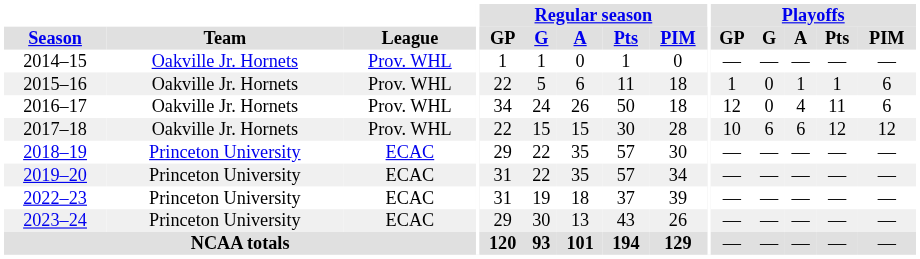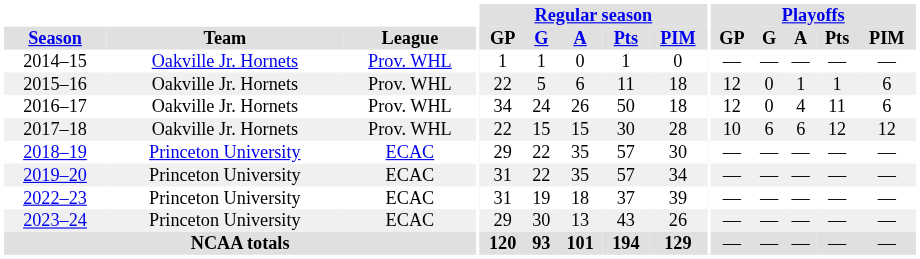 <table border="0" cellpadding="1" cellspacing="0" style="text-align:center; width:50em">
 <tr bgcolor="#e0e0e0">
 <th colspan="3" bgcolor="#ffffff"></th>
 <th rowspan="92" bgcolor="#ffffff"></th>
 <th colspan="5"><a href='#'>Regular season</a></th>
 <th rowspan="92" bgcolor="#ffffff"></th>
 <th colspan="5"><a href='#'>Playoffs</a></th>
 </tr>
 <tr bgcolor="#e0e0e0">
 <th><a href='#'>Season</a></th>
 <th>Team</th>
 <th>League</th>
 <th>GP</th>
 <th><a href='#'>G</a></th>
 <th><a href='#'>A</a></th>
 <th><a href='#'>Pts</a></th>
 <th><a href='#'>PIM</a></th>
 <th>GP</th>
 <th>G</th>
 <th>A</th>
 <th>Pts</th>
 <th>PIM</th>
 </tr>
 <tr>
 <td>2014–15</td>
 <td><a href='#'>Oakville Jr. Hornets</a></td>
 <td><a href='#'>Prov. WHL</a></td>
 <td>1</td>
 <td>1</td>
 <td>0</td>
 <td>1</td>
 <td>0</td>
 <td>—</td>
 <td>—</td>
 <td>—</td>
 <td>—</td>
 <td>—</td>
 </tr>
 <tr bgcolor="#f0f0f0">
 <td>2015–16</td>
 <td>Oakville Jr. Hornets</td>
 <td>Prov. WHL</td>
 <td>22</td>
 <td>5</td>
 <td>6</td>
 <td>11</td>
 <td>18</td>
-<td>1</td>
+<td>12</td>
 <td>0</td>
 <td>1</td>
 <td>1</td>
 <td>6</td>
 </tr>
 <tr>
 <td>2016–17</td>
 <td>Oakville Jr. Hornets</td>
 <td>Prov. WHL</td>
 <td>34</td>
 <td>24</td>
 <td>26</td>
 <td>50</td>
 <td>18</td>
 <td>12</td>
 <td>0</td>
 <td>4</td>
 <td>11</td>
 <td>6</td>
 </tr>
 <tr bgcolor="#f0f0f0">
 <td>2017–18</td>
 <td>Oakville Jr. Hornets</td>
 <td>Prov. WHL</td>
 <td>22</td>
 <td>15</td>
 <td>15</td>
 <td>30</td>
 <td>28</td>
 <td>10</td>
 <td>6</td>
 <td>6</td>
 <td>12</td>
 <td>12</td>
 </tr>
 <tr>
 <td><a href='#'>2018–19</a></td>
 <td><a href='#'>Princeton University</a></td>
 <td><a href='#'>ECAC</a></td>
 <td>29</td>
 <td>22</td>
 <td>35</td>
 <td>57</td>
 <td>30</td>
 <td>—</td>
 <td>—</td>
 <td>—</td>
 <td>—</td>
 <td>—</td>
 </tr>
 <tr bgcolor="#f0f0f0">
 <td><a href='#'>2019–20</a></td>
 <td>Princeton University</td>
 <td>ECAC</td>
 <td>31</td>
 <td>22</td>
 <td>35</td>
 <td>57</td>
 <td>34</td>
 <td>—</td>
 <td>—</td>
 <td>—</td>
 <td>—</td>
 <td>—</td>
 </tr>
 <tr>
 <td><a href='#'>2022–23</a></td>
 <td>Princeton University</td>
 <td>ECAC</td>
 <td>31</td>
 <td>19</td>
 <td>18</td>
 <td>37</td>
 <td>39</td>
 <td>—</td>
 <td>—</td>
 <td>—</td>
 <td>—</td>
 <td>—</td>
 </tr>
 <tr bgcolor="f0f0f0">
 <td><a href='#'>2023–24</a></td>
 <td>Princeton University</td>
 <td>ECAC</td>
 <td>29</td>
 <td>30</td>
 <td>13</td>
 <td>43</td>
 <td>26</td>
 <td>—</td>
 <td>—</td>
 <td>—</td>
 <td>—</td>
 <td>—</td>
 </tr>
 <tr bgcolor="#e0e0e0">
 <th colspan="3">NCAA totals</th>
 <th>120</th>
 <th>93</th>
 <th>101</th>
 <th>194</th>
 <th>129</th>
 <td>—</td>
 <td>—</td>
 <td>—</td>
 <td>—</td>
 <td>—</td>
 </tr>
 </table>
